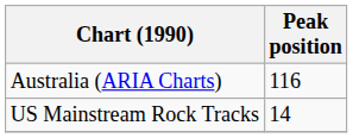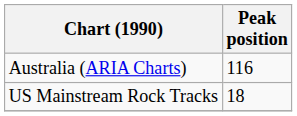 <table class="wikitable sortable">
 <tr>
 <th>Chart (1990)</th>
 <th>Peak<br>position</th>
 </tr>
 <tr>
 <td align="left">Australia (<a href='#'>ARIA Charts</a>)</td>
 <td align="left">116</td>
 </tr>
 <tr>
 <td align="left">US Mainstream Rock Tracks</td>
-<td align="left">14</td>
+<td align="left">18</td>
 </tr>
 <tr>
 </tr>
 </table>
